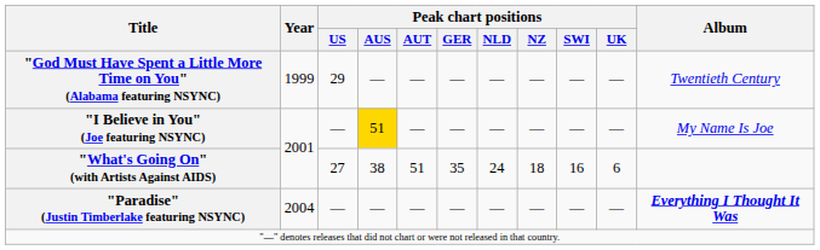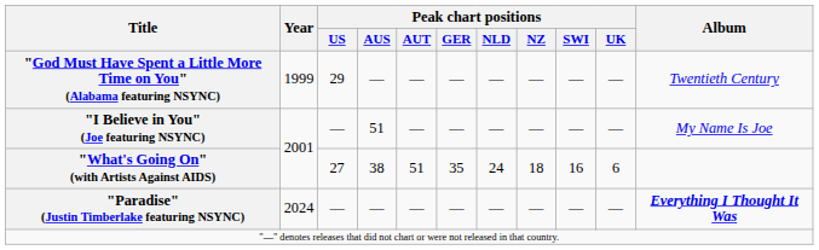 <table class="wikitable plainrowheaders" style="text-align:center;" border="1">
 <tr>
 <th scope="col" rowspan="2" style="width:18em;">Title</th>
 <th scope="col" rowspan="2">Year</th>
 <th scope="col" colspan="8">Peak chart positions</th>
 <th scope="col" rowspan="2">Album</th>
 </tr>
 <tr>
 <th scope="col" style="width:2.5em;font-size:90%;"><a href='#'>US</a></th>
 <th scope="col" style="width:2.5em;font-size:90%;"><a href='#'>AUS</a><br></th>
 <th scope="col" style="width:2.5em;font-size:90%;"><a href='#'>AUT</a></th>
 <th scope="col" style="width:2.5em;font-size:90%;"><a href='#'>GER</a></th>
 <th scope="col" style="width:2.5em;font-size:90%;"><a href='#'>NLD</a></th>
 <th scope="col" style="width:2.5em;font-size:90%;"><a href='#'>NZ</a></th>
 <th scope="col" style="width:2.5em;font-size:90%;"><a href='#'>SWI</a></th>
 <th scope="col" style="width:2.5em;font-size:90%;"><a href='#'>UK</a><br></th>
 </tr>
 <tr>
 <th scope="row">"<a href='#'>God Must Have Spent a Little More Time on You</a>"<br><small>(<a href='#'>Alabama</a> featuring NSYNC)</small></th>
 <td>1999</td>
 <td>29</td>
 <td>—</td>
 <td>—</td>
 <td>—</td>
 <td>—</td>
 <td>—</td>
 <td>—</td>
 <td>—</td>
 <td><em><a href='#'>Twentieth Century</a></em></td>
 </tr>
 <tr>
 <th scope="row">"I Believe in You"<br><small>(<a href='#'>Joe</a> featuring NSYNC)</small></th>
 <td rowspan="2">2001</td>
 <td>—</td>
-<td style="background: gold;">51</td>
+<td>51</td>
 <td>—</td>
 <td>—</td>
 <td>—</td>
 <td>—</td>
 <td>—</td>
 <td>—</td>
 <td><em><a href='#'>My Name Is Joe</a></em></td>
 </tr>
 <tr>
 <th scope="row">"<a href='#'>What's Going On</a>"<br><small>(with Artists Against AIDS)</small></th>
 <td>27</td>
 <td>38</td>
 <td>51</td>
 <td>35</td>
 <td>24</td>
 <td>18</td>
 <td>16</td>
 <td>6</td>
 <td></td>
 </tr>
 <tr>
 <th scope="row">"Paradise"<br><small>(<a href='#'>Justin Timberlake</a> featuring NSYNC)</small></th>
-<td>2004</td>
+<td>2024</td>
 <td>—</td>
 <td>—</td>
 <td>—</td>
 <td>—</td>
 <td>—</td>
 <td>—</td>
 <td>—</td>
 <td>—</td>
 <td><strong><em><a href='#'>Everything I Thought It Was</a></em></strong></td>
 </tr>
 <tr>
 <td align="center" colspan="14" style="font-size: 8pt">"—" denotes releases that did not chart or were not released in that country.</td>
 </tr>
 </table>
